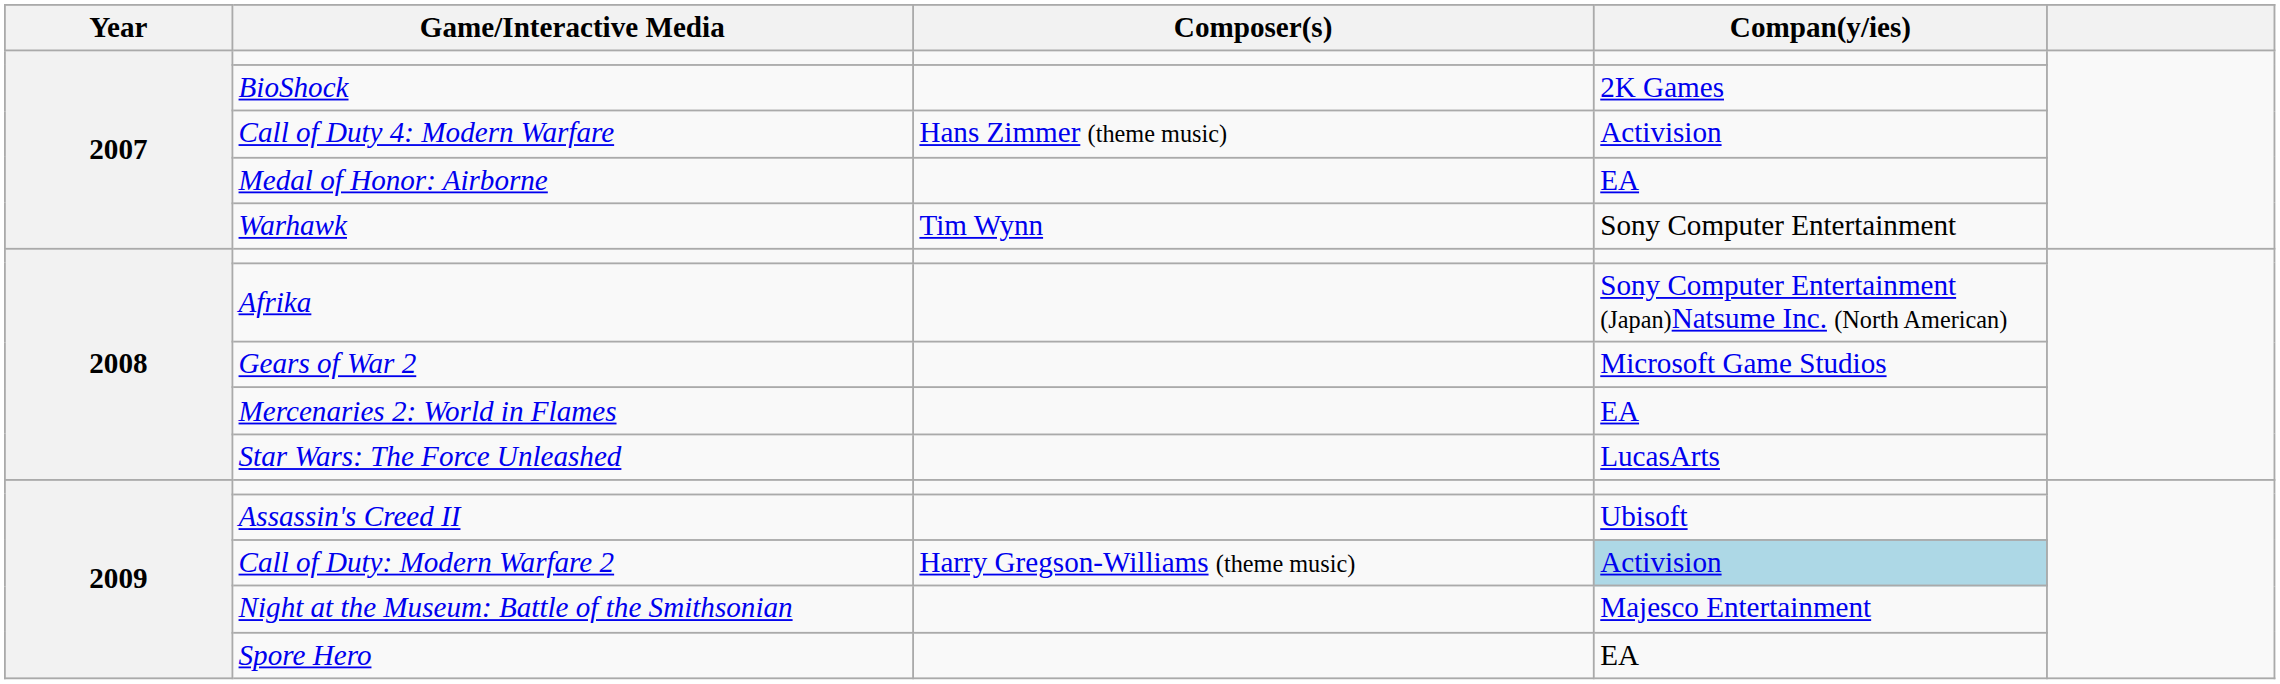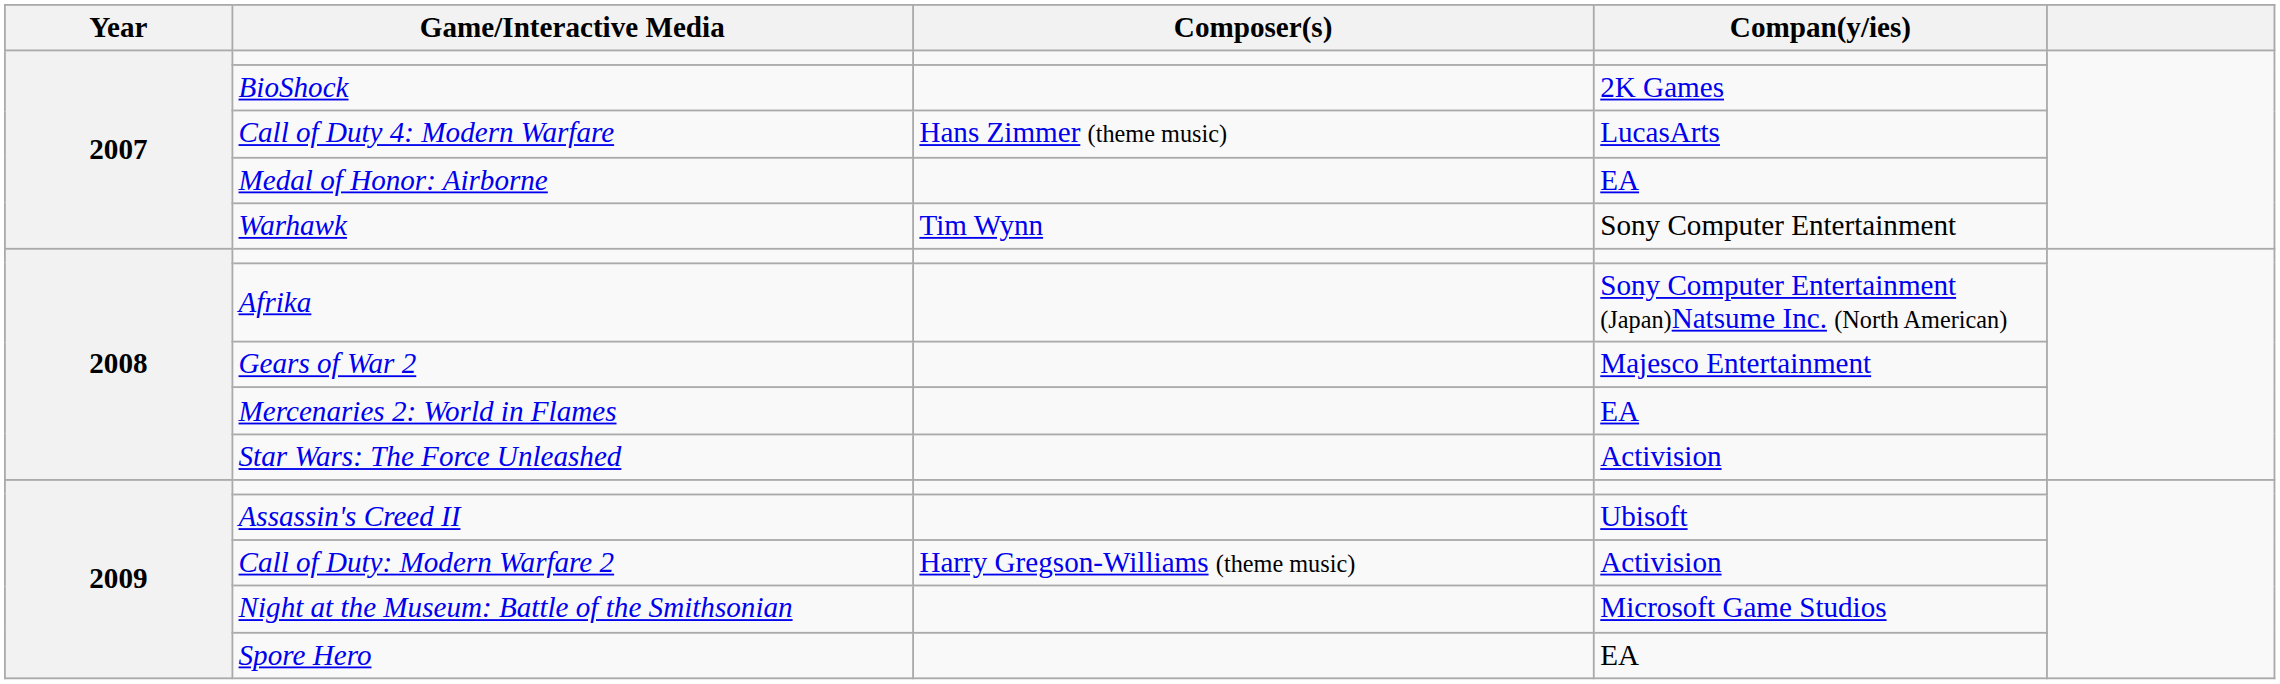 <table class="wikitable sortable">
 <tr>
 <th scope=col width="10%">Year</th>
 <th scope=col width="30%">Game/Interactive Media</th>
 <th scope=col width="30%">Composer(s)</th>
 <th scope=col width="20%">Compan(y/ies)</th>
 <th scope=col width="10%"></th>
 </tr>
 <tr>
 <th scope=rowgroup rowspan=5>2007</th>
 <td></td>
 <td></td>
 <td></td>
 <td rowspan="5"></td>
 </tr>
 <tr>
 <td><em><a href='#'>BioShock</a></em></td>
 <td></td>
 <td><a href='#'>2K Games</a></td>
 </tr>
 <tr>
 <td><em><a href='#'>Call of Duty 4: Modern Warfare</a></em></td>
 <td><a href='#'>Hans Zimmer</a> <small>(theme music)</small></td>
-<td><a href='#'>Activision</a></td>
+<td><a href='#'>LucasArts</a></td>
 </tr>
 <tr>
 <td><em><a href='#'>Medal of Honor: Airborne</a></em></td>
 <td></td>
 <td><a href='#'>EA</a></td>
 </tr>
 <tr>
 <td><em><a href='#'>Warhawk</a></em></td>
 <td><a href='#'>Tim Wynn</a></td>
 <td>Sony Computer Entertainment</td>
 </tr>
 <tr>
 <th scope=rowgroup rowspan=5>2008</th>
 <td></td>
 <td></td>
 <td></td>
 <td rowspan="5"></td>
 </tr>
 <tr>
 <td><em><a href='#'>Afrika</a></em></td>
 <td></td>
 <td><a href='#'>Sony Computer Entertainment</a> <small>(Japan)</small><a href='#'>Natsume Inc.</a> <small>(North American)</small></td>
 </tr>
 <tr>
 <td><em><a href='#'>Gears of War 2</a></em></td>
 <td></td>
-<td><a href='#'>Microsoft Game Studios</a></td>
+<td><a href='#'>Majesco Entertainment</a></td>
 </tr>
 <tr>
 <td><em><a href='#'>Mercenaries 2: World in Flames</a></em></td>
 <td></td>
 <td><a href='#'>EA</a></td>
 </tr>
 <tr>
 <td><em><a href='#'>Star Wars: The Force Unleashed</a></em></td>
 <td></td>
-<td><a href='#'>LucasArts</a></td>
+<td><a href='#'>Activision</a></td>
 </tr>
 <tr>
 <th scope=rowgroup rowspan=5>2009</th>
 <td></td>
 <td></td>
 <td></td>
 <td rowspan=5></td>
 </tr>
 <tr>
 <td><em><a href='#'>Assassin's Creed II</a></em></td>
 <td></td>
 <td><a href='#'>Ubisoft</a></td>
 </tr>
 <tr>
 <td><em><a href='#'>Call of Duty: Modern Warfare 2</a></em></td>
 <td><a href='#'>Harry Gregson-Williams</a> <small>(theme music)</small></td>
-<td style="background: lightblue;"><a href='#'>Activision</a></td>
+<td><a href='#'>Activision</a></td>
 </tr>
 <tr>
 <td><em><a href='#'>Night at the Museum: Battle of the Smithsonian</a></em></td>
 <td></td>
-<td><a href='#'>Majesco Entertainment</a></td>
+<td><a href='#'>Microsoft Game Studios</a></td>
 </tr>
 <tr>
 <td><em><a href='#'>Spore Hero</a></em></td>
 <td></td>
 <td>EA</td>
 </tr>
 </table>
